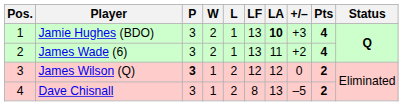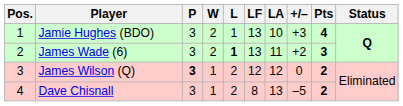 <table class="wikitable" style="text-align:center; margin: 1em auto 1em auto, align:left">
 <tr>
 <th width=20>Pos.</th>
 <th width=185>Player</th>
 <th width=20>P</th>
 <th width=20>W</th>
 <th width=20>L</th>
 <th width=20>LF</th>
 <th width=20>LA</th>
 <th width=25>+/–</th>
 <th width=20>Pts</th>
 <th width=70>Status</th>
 </tr>
 <tr style="background:#CCFFCC;">
 <td>1</td>
 <td style="text-align:left;"> <a href='#'>Jamie Hughes</a> (BDO)</td>
 <td>3</td>
 <td>2</td>
 <td>1</td>
 <td>13</td>
-<td><strong>10</strong></td>
+<td>10</td>
 <td>+3</td>
 <td><strong>4</strong></td>
 <td rowspan=2><strong>Q</strong></td>
 </tr>
 <tr |- style="background:#CCFFCC;">
 <td>2</td>
 <td align=left> <a href='#'>James Wade</a> (6)</td>
 <td>3</td>
 <td>2</td>
-<td>1</td>
+<td><strong>1</strong></td>
 <td>13</td>
 <td>11</td>
 <td>+2</td>
-<td><strong>4</strong></td>
+<td><strong>3</strong></td>
 </tr>
 <tr style="background:#FFCCCC;">
 <td>3</td>
 <td align=left> <a href='#'>James Wilson</a> (Q)</td>
 <td><strong>3</strong></td>
 <td>1</td>
 <td>2</td>
 <td>12</td>
 <td>12</td>
 <td>0</td>
 <td><strong>2</strong></td>
 <td rowspan=2>Eliminated</td>
 </tr>
 <tr style="background:#FFCCCC;">
 <td>4</td>
 <td style="text-align:left;"> <a href='#'>Dave Chisnall</a></td>
 <td>3</td>
 <td>1</td>
 <td>2</td>
 <td>8</td>
 <td>13</td>
 <td>–5</td>
 <td><strong>2</strong></td>
 </tr>
 </table>
